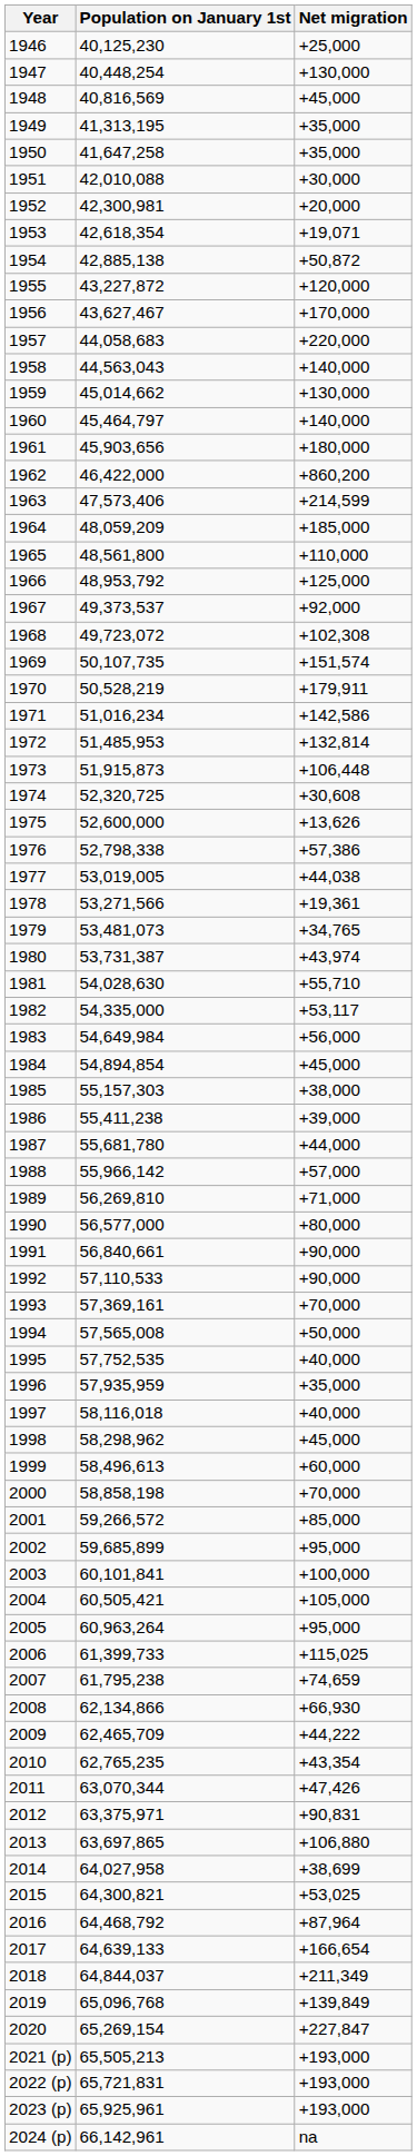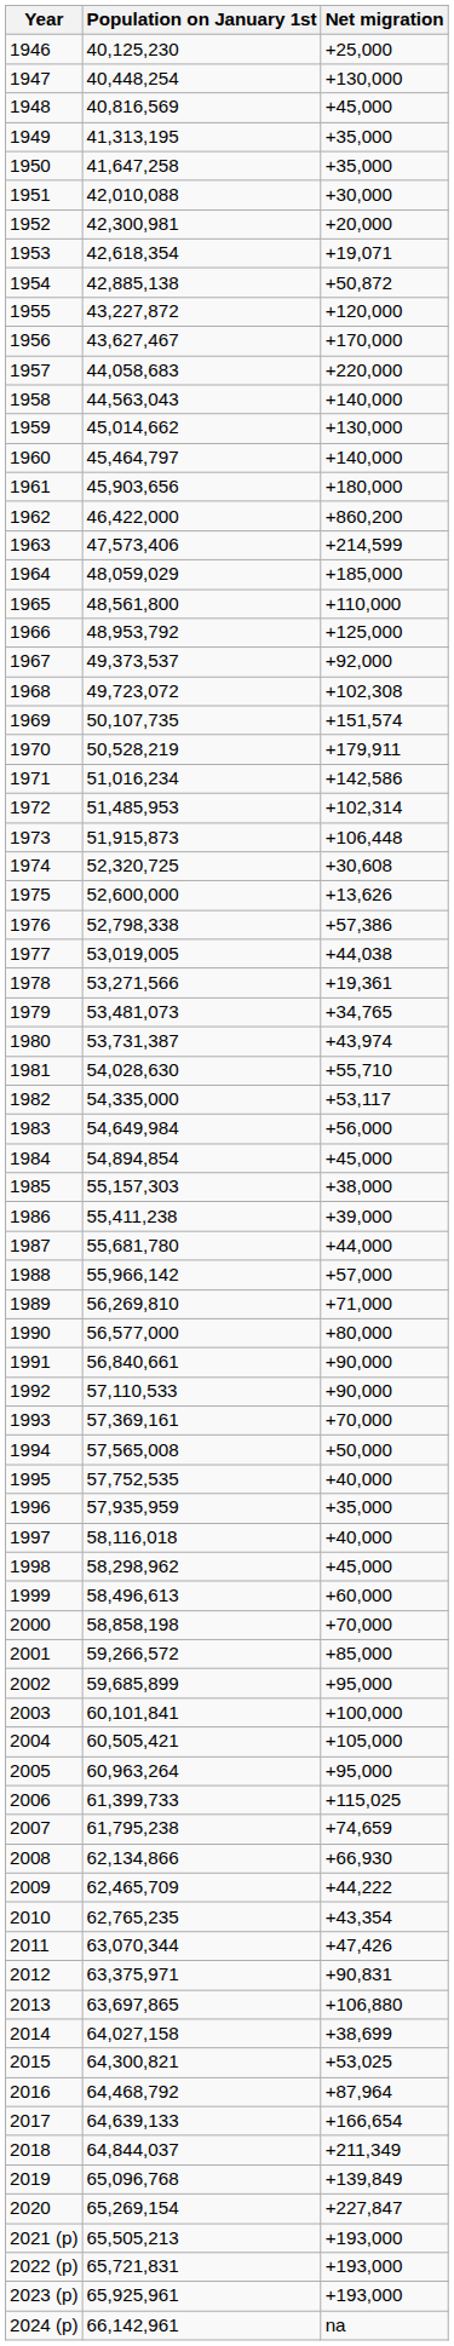 <table class="wikitable sortable">
 <tr>
 <th>Year</th>
 <th>Population on January 1st</th>
 <th>Net migration</th>
 </tr>
 <tr>
 <td>1946</td>
 <td>40,125,230</td>
 <td>+25,000</td>
 </tr>
 <tr>
 <td>1947</td>
 <td>40,448,254</td>
 <td>+130,000</td>
 </tr>
 <tr>
 <td>1948</td>
 <td>40,816,569</td>
 <td>+45,000</td>
 </tr>
 <tr>
 <td>1949</td>
 <td>41,313,195</td>
 <td>+35,000</td>
 </tr>
 <tr>
 <td>1950</td>
 <td>41,647,258</td>
 <td>+35,000</td>
 </tr>
 <tr>
 <td>1951</td>
 <td>42,010,088</td>
 <td>+30,000</td>
 </tr>
 <tr>
 <td>1952</td>
 <td>42,300,981</td>
 <td>+20,000</td>
 </tr>
 <tr>
 <td>1953</td>
 <td>42,618,354</td>
 <td>+19,071</td>
 </tr>
 <tr>
 <td>1954</td>
 <td>42,885,138</td>
 <td>+50,872</td>
 </tr>
 <tr>
 <td>1955</td>
 <td>43,227,872</td>
 <td>+120,000</td>
 </tr>
 <tr>
 <td>1956</td>
 <td>43,627,467</td>
 <td>+170,000</td>
 </tr>
 <tr>
 <td>1957</td>
 <td>44,058,683</td>
 <td>+220,000</td>
 </tr>
 <tr>
 <td>1958</td>
 <td>44,563,043</td>
 <td>+140,000</td>
 </tr>
 <tr>
 <td>1959</td>
 <td>45,014,662</td>
 <td>+130,000</td>
 </tr>
 <tr>
 <td>1960</td>
 <td>45,464,797</td>
 <td>+140,000</td>
 </tr>
 <tr>
 <td>1961</td>
 <td>45,903,656</td>
 <td>+180,000</td>
 </tr>
 <tr>
 <td>1962</td>
 <td>46,422,000</td>
 <td>+860,200</td>
 </tr>
 <tr>
 <td>1963</td>
 <td>47,573,406</td>
 <td>+214,599</td>
 </tr>
 <tr>
 <td>1964</td>
-<td>48,059,209</td>
+<td>48,059,029</td>
 <td>+185,000</td>
 </tr>
 <tr>
 <td>1965</td>
 <td>48,561,800</td>
 <td>+110,000</td>
 </tr>
 <tr>
 <td>1966</td>
 <td>48,953,792</td>
 <td>+125,000</td>
 </tr>
 <tr>
 <td>1967</td>
 <td>49,373,537</td>
 <td>+92,000</td>
 </tr>
 <tr>
 <td>1968</td>
 <td>49,723,072</td>
 <td>+102,308</td>
 </tr>
 <tr>
 <td>1969</td>
 <td>50,107,735</td>
 <td>+151,574</td>
 </tr>
 <tr>
 <td>1970</td>
 <td>50,528,219</td>
 <td>+179,911</td>
 </tr>
 <tr>
 <td>1971</td>
 <td>51,016,234</td>
 <td>+142,586</td>
 </tr>
 <tr>
 <td>1972</td>
 <td>51,485,953</td>
-<td>+132,814</td>
+<td>+102,314</td>
 </tr>
 <tr>
 <td>1973</td>
 <td>51,915,873</td>
 <td>+106,448</td>
 </tr>
 <tr>
 <td>1974</td>
 <td>52,320,725</td>
 <td>+30,608</td>
 </tr>
 <tr>
 <td>1975</td>
 <td>52,600,000</td>
 <td>+13,626</td>
 </tr>
 <tr>
 <td>1976</td>
 <td>52,798,338</td>
 <td>+57,386</td>
 </tr>
 <tr>
 <td>1977</td>
 <td>53,019,005</td>
 <td>+44,038</td>
 </tr>
 <tr>
 <td>1978</td>
 <td>53,271,566</td>
 <td>+19,361</td>
 </tr>
 <tr>
 <td>1979</td>
 <td>53,481,073</td>
 <td>+34,765</td>
 </tr>
 <tr>
 <td>1980</td>
 <td>53,731,387</td>
 <td>+43,974</td>
 </tr>
 <tr>
 <td>1981</td>
 <td>54,028,630</td>
 <td>+55,710</td>
 </tr>
 <tr>
 <td>1982</td>
 <td>54,335,000</td>
 <td>+53,117</td>
 </tr>
 <tr>
 <td>1983</td>
 <td>54,649,984</td>
 <td>+56,000</td>
 </tr>
 <tr>
 <td>1984</td>
 <td>54,894,854</td>
 <td>+45,000</td>
 </tr>
 <tr>
 <td>1985</td>
 <td>55,157,303</td>
 <td>+38,000</td>
 </tr>
 <tr>
 <td>1986</td>
 <td>55,411,238</td>
 <td>+39,000</td>
 </tr>
 <tr>
 <td>1987</td>
 <td>55,681,780</td>
 <td>+44,000</td>
 </tr>
 <tr>
 <td>1988</td>
 <td>55,966,142</td>
 <td>+57,000</td>
 </tr>
 <tr>
 <td>1989</td>
 <td>56,269,810</td>
 <td>+71,000</td>
 </tr>
 <tr>
 <td>1990</td>
 <td>56,577,000</td>
 <td>+80,000</td>
 </tr>
 <tr>
 <td>1991</td>
 <td>56,840,661</td>
 <td>+90,000</td>
 </tr>
 <tr>
 <td>1992</td>
 <td>57,110,533</td>
 <td>+90,000</td>
 </tr>
 <tr>
 <td>1993</td>
 <td>57,369,161</td>
 <td>+70,000</td>
 </tr>
 <tr>
 <td>1994</td>
 <td>57,565,008</td>
 <td>+50,000</td>
 </tr>
 <tr>
 <td>1995</td>
 <td>57,752,535</td>
 <td>+40,000</td>
 </tr>
 <tr>
 <td>1996</td>
 <td>57,935,959</td>
 <td>+35,000</td>
 </tr>
 <tr>
 <td>1997</td>
 <td>58,116,018</td>
 <td>+40,000</td>
 </tr>
 <tr>
 <td>1998</td>
 <td>58,298,962</td>
 <td>+45,000</td>
 </tr>
 <tr>
 <td>1999</td>
 <td>58,496,613</td>
 <td>+60,000</td>
 </tr>
 <tr>
 <td>2000</td>
 <td>58,858,198</td>
 <td>+70,000</td>
 </tr>
 <tr>
 <td>2001</td>
 <td>59,266,572</td>
 <td>+85,000</td>
 </tr>
 <tr>
 <td>2002</td>
 <td>59,685,899</td>
 <td>+95,000</td>
 </tr>
 <tr>
 <td>2003</td>
 <td>60,101,841</td>
 <td>+100,000</td>
 </tr>
 <tr>
 <td>2004</td>
 <td>60,505,421</td>
 <td>+105,000</td>
 </tr>
 <tr>
 <td>2005</td>
 <td>60,963,264</td>
 <td>+95,000</td>
 </tr>
 <tr>
 <td>2006</td>
 <td>61,399,733</td>
 <td>+115,025</td>
 </tr>
 <tr>
 <td>2007</td>
 <td>61,795,238</td>
 <td>+74,659</td>
 </tr>
 <tr>
 <td>2008</td>
 <td>62,134,866</td>
 <td>+66,930</td>
 </tr>
 <tr>
 <td>2009</td>
 <td>62,465,709</td>
 <td>+44,222</td>
 </tr>
 <tr>
 <td>2010</td>
 <td>62,765,235</td>
 <td>+43,354</td>
 </tr>
 <tr>
 <td>2011</td>
 <td>63,070,344</td>
 <td>+47,426</td>
 </tr>
 <tr>
 <td>2012</td>
 <td>63,375,971</td>
 <td>+90,831</td>
 </tr>
 <tr>
 <td>2013</td>
 <td>63,697,865</td>
 <td>+106,880</td>
 </tr>
 <tr>
 <td>2014</td>
-<td>64,027,958</td>
+<td>64,027,158</td>
 <td>+38,699</td>
 </tr>
 <tr>
 <td>2015</td>
 <td>64,300,821</td>
 <td>+53,025</td>
 </tr>
 <tr>
 <td>2016</td>
 <td>64,468,792</td>
 <td>+87,964</td>
 </tr>
 <tr>
 <td>2017</td>
 <td>64,639,133</td>
 <td>+166,654</td>
 </tr>
 <tr>
 <td>2018</td>
 <td>64,844,037</td>
 <td>+211,349</td>
 </tr>
 <tr>
 <td>2019</td>
 <td>65,096,768</td>
 <td>+139,849</td>
 </tr>
 <tr>
 <td>2020</td>
 <td>65,269,154</td>
 <td>+227,847</td>
 </tr>
 <tr>
 <td>2021 (p)</td>
 <td>65,505,213</td>
 <td>+193,000</td>
 </tr>
 <tr>
 <td>2022 (p)</td>
 <td>65,721,831</td>
 <td>+193,000</td>
 </tr>
 <tr>
 <td>2023 (p)</td>
 <td>65,925,961</td>
 <td>+193,000</td>
 </tr>
 <tr>
 <td>2024 (p)</td>
 <td>66,142,961</td>
 <td>na</td>
 </tr>
 </table>
